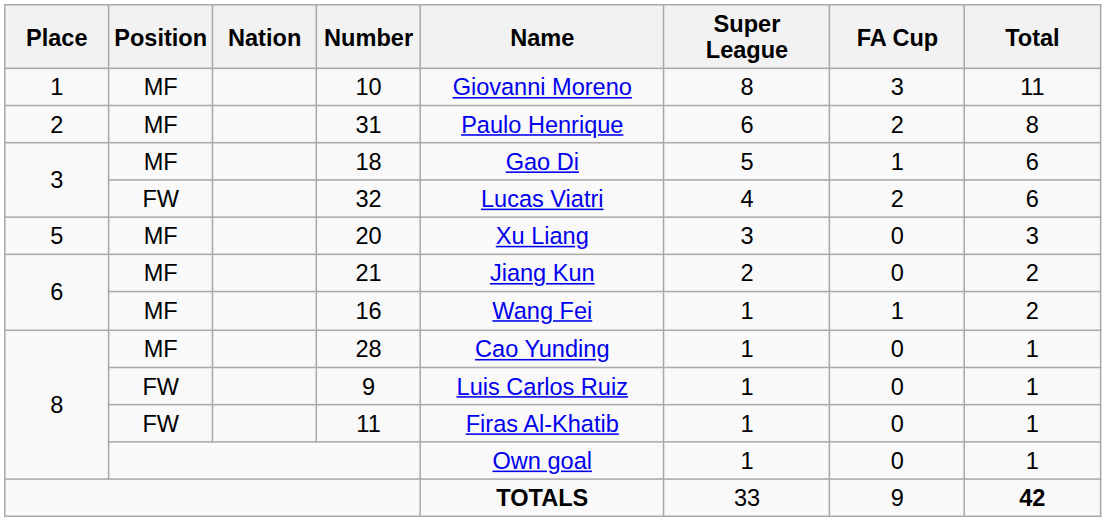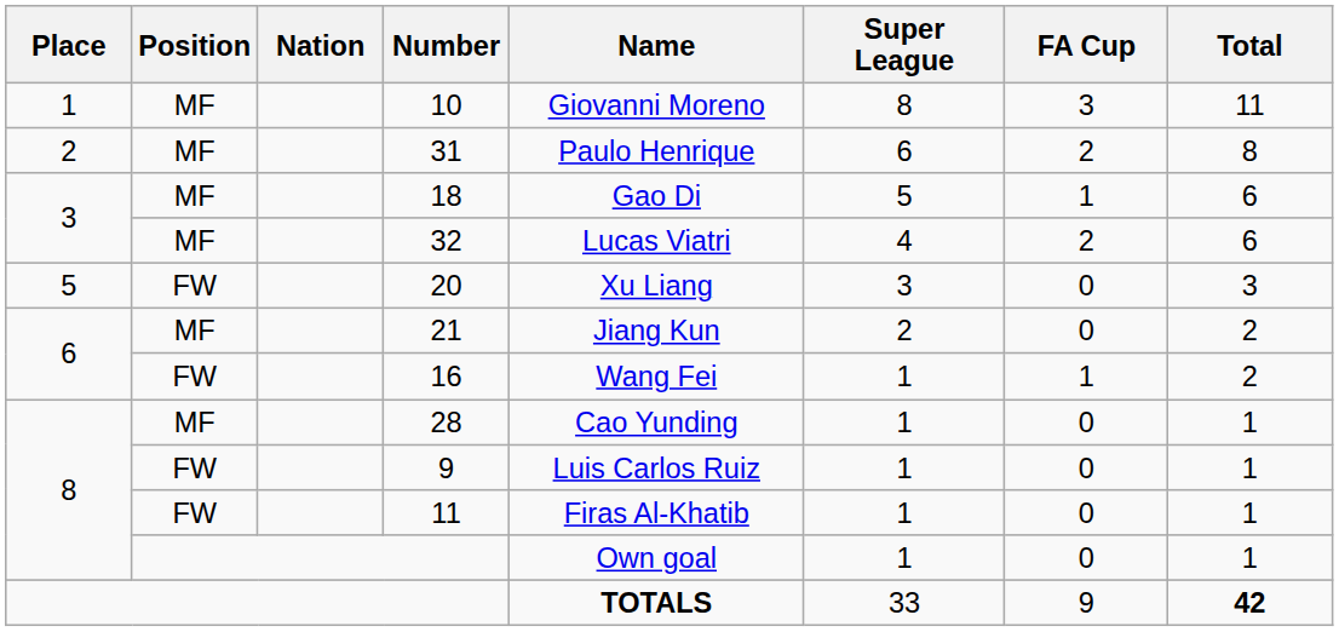 <table class="wikitable" style="font-size: 95%; text-align: center;">
 <tr>
 <th width=60>Place</th>
 <th width=60>Position</th>
 <th width=60>Nation</th>
 <th width=60>Number</th>
 <th width=150>Name</th>
 <th width=100>Super League</th>
 <th width=80>FA Cup</th>
 <th width=80><strong>Total</strong></th>
 </tr>
 <tr>
 <td>1</td>
 <td>MF</td>
 <td></td>
 <td>10</td>
 <td><a href='#'>Giovanni Moreno</a></td>
 <td>8</td>
 <td>3</td>
 <td>11</td>
 </tr>
 <tr>
 <td>2</td>
 <td>MF</td>
 <td></td>
 <td>31</td>
 <td><a href='#'>Paulo Henrique</a></td>
 <td>6</td>
 <td>2</td>
 <td>8</td>
 </tr>
 <tr>
 <td rowspan=2>3</td>
 <td>MF</td>
 <td></td>
 <td>18</td>
 <td><a href='#'>Gao Di</a></td>
 <td>5</td>
 <td>1</td>
 <td>6</td>
 </tr>
 <tr>
-<td>FW</td>
+<td>MF</td>
 <td></td>
 <td>32</td>
 <td><a href='#'>Lucas Viatri</a></td>
 <td>4</td>
 <td>2</td>
 <td>6</td>
 </tr>
 <tr>
 <td>5</td>
-<td>MF</td>
+<td>FW</td>
 <td></td>
 <td>20</td>
 <td><a href='#'>Xu Liang</a></td>
 <td>3</td>
 <td>0</td>
 <td>3</td>
 </tr>
 <tr>
 <td rowspan=2>6</td>
 <td>MF</td>
 <td></td>
 <td>21</td>
 <td><a href='#'>Jiang Kun</a></td>
 <td>2</td>
 <td>0</td>
 <td>2</td>
 </tr>
 <tr>
-<td>MF</td>
+<td>FW</td>
 <td></td>
 <td>16</td>
 <td><a href='#'>Wang Fei</a></td>
 <td>1</td>
 <td>1</td>
 <td>2</td>
 </tr>
 <tr>
 <td rowspan=4>8</td>
 <td>MF</td>
 <td></td>
 <td>28</td>
 <td><a href='#'>Cao Yunding</a></td>
 <td>1</td>
 <td>0</td>
 <td>1</td>
 </tr>
 <tr>
 <td>FW</td>
 <td></td>
 <td>9</td>
 <td><a href='#'>Luis Carlos Ruiz</a></td>
 <td>1</td>
 <td>0</td>
 <td>1</td>
 </tr>
 <tr>
 <td>FW</td>
 <td></td>
 <td>11</td>
 <td><a href='#'>Firas Al-Khatib</a></td>
 <td>1</td>
 <td>0</td>
 <td>1</td>
 </tr>
 <tr>
 <td colspan=3></td>
 <td><a href='#'>Own goal</a></td>
 <td>1</td>
 <td>0</td>
 <td>1</td>
 </tr>
 <tr>
 <td colspan=4></td>
 <td><strong>TOTALS</strong></td>
 <td>33</td>
 <td>9</td>
 <td><strong>42</strong></td>
 </tr>
 </table>
